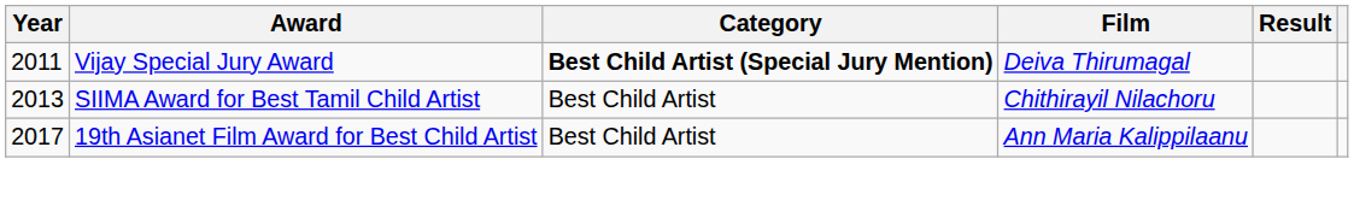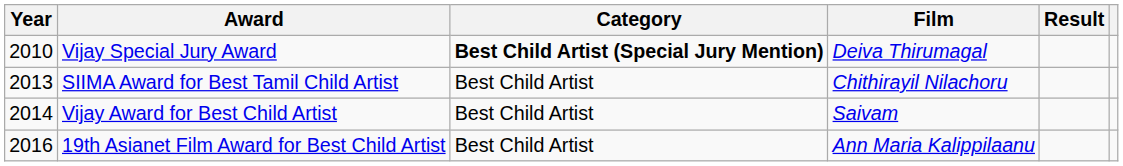 <table class="wikitable sortable">
 <tr>
 <th scope="col">Year</th>
 <th scope="col">Award</th>
 <th scope="col">Category</th>
 <th scope="col">Film</th>
 <th scope="col">Result</th>
 <th scope="col" class="unsortable"></th>
 </tr>
 <tr>
-<td>2011</td>
+<td>2010</td>
 <td><a href='#'>Vijay Special Jury Award</a></td>
 <td><strong>Best Child Artist (Special Jury Mention)</strong></td>
 <td><em><a href='#'>Deiva Thirumagal</a></em></td>
 <td></td>
 <td></td>
 </tr>
 <tr>
 <td>2013</td>
 <td><a href='#'>SIIMA Award for Best Tamil Child Artist</a></td>
 <td>Best Child Artist</td>
 <td><em><a href='#'>Chithirayil Nilachoru</a></em></td>
 <td></td>
 <td></td>
 </tr>
 <tr>
-<td>2017</td>
+<td>2014</td>
+<td><a href='#'>Vijay Award for Best Child Artist</a></td>
+<td>Best Child Artist</td>
+<td><em><a href='#'>Saivam</a></em></td>
+<td></td>
+<td></td>
+</tr>
+<tr>
+<td>2016</td>
 <td><a href='#'>19th Asianet Film Award for Best Child Artist</a></td>
 <td>Best Child Artist</td>
 <td><em><a href='#'>Ann Maria Kalippilaanu</a></em></td>
 <td></td>
 <td></td>
 </tr>
 </table>
